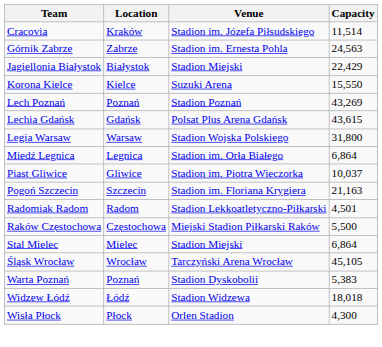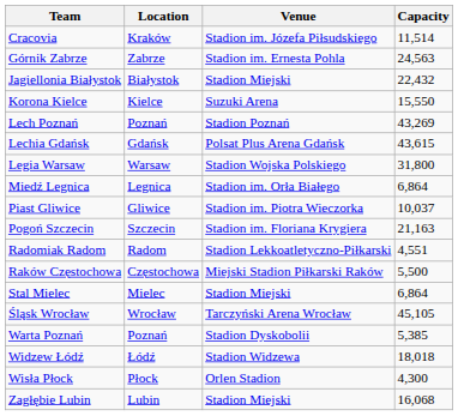 <table class="wikitable sortable" style="text-align: left;">
 <tr>
 <th>Team</th>
 <th>Location</th>
 <th>Venue</th>
 <th>Capacity</th>
 </tr>
 <tr>
 <td><a href='#'>Cracovia</a></td>
 <td><a href='#'>Kraków</a></td>
 <td><a href='#'>Stadion im. Józefa Piłsudskiego</a></td>
 <td>11,514</td>
 </tr>
 <tr>
 <td><a href='#'>Górnik Zabrze</a></td>
 <td><a href='#'>Zabrze</a></td>
 <td><a href='#'>Stadion im. Ernesta Pohla</a></td>
 <td>24,563</td>
 </tr>
 <tr>
 <td><a href='#'>Jagiellonia Białystok</a></td>
 <td><a href='#'>Białystok</a></td>
 <td><a href='#'>Stadion Miejski</a></td>
-<td>22,429</td>
+<td>22,432</td>
 </tr>
 <tr>
 <td><a href='#'>Korona Kielce</a></td>
 <td><a href='#'>Kielce</a></td>
 <td><a href='#'>Suzuki Arena</a></td>
 <td>15,550</td>
 </tr>
 <tr>
 <td><a href='#'>Lech Poznań</a></td>
 <td><a href='#'>Poznań</a></td>
 <td><a href='#'>Stadion Poznań</a></td>
 <td>43,269</td>
 </tr>
 <tr>
 <td><a href='#'>Lechia Gdańsk</a></td>
 <td><a href='#'>Gdańsk</a></td>
 <td><a href='#'>Polsat Plus Arena Gdańsk</a></td>
 <td>43,615</td>
 </tr>
 <tr>
 <td><a href='#'>Legia Warsaw</a></td>
 <td><a href='#'>Warsaw</a></td>
 <td><a href='#'>Stadion Wojska Polskiego</a></td>
 <td>31,800</td>
 </tr>
 <tr>
 <td><a href='#'>Miedź Legnica</a></td>
 <td><a href='#'>Legnica</a></td>
 <td><a href='#'>Stadion im. Orła Białego</a></td>
 <td>6,864</td>
 </tr>
 <tr>
 <td><a href='#'>Piast Gliwice</a></td>
 <td><a href='#'>Gliwice</a></td>
 <td><a href='#'>Stadion im. Piotra Wieczorka</a></td>
 <td>10,037</td>
 </tr>
 <tr>
 <td><a href='#'>Pogoń Szczecin</a></td>
 <td><a href='#'>Szczecin</a></td>
 <td><a href='#'>Stadion im. Floriana Krygiera</a></td>
 <td>21,163</td>
 </tr>
 <tr>
 <td><a href='#'>Radomiak Radom</a></td>
 <td><a href='#'>Radom</a></td>
 <td><a href='#'>Stadion Lekkoatletyczno-Piłkarski</a></td>
-<td>4,501</td>
+<td>4,551</td>
 </tr>
 <tr>
 <td><a href='#'>Raków Częstochowa</a></td>
 <td><a href='#'>Częstochowa</a></td>
 <td><a href='#'>Miejski Stadion Piłkarski Raków</a></td>
 <td>5,500</td>
 </tr>
 <tr>
 <td><a href='#'>Stal Mielec</a></td>
 <td><a href='#'>Mielec</a></td>
 <td><a href='#'>Stadion Miejski</a></td>
 <td>6,864</td>
 </tr>
 <tr>
 <td><a href='#'>Śląsk Wrocław</a></td>
 <td><a href='#'>Wrocław</a></td>
 <td><a href='#'>Tarczyński Arena Wrocław</a></td>
 <td>45,105</td>
 </tr>
 <tr>
 <td><a href='#'>Warta Poznań</a></td>
 <td><a href='#'>Poznań</a></td>
 <td><a href='#'>Stadion Dyskobolii</a></td>
-<td>5,383</td>
+<td>5,385</td>
 </tr>
 <tr>
 <td><a href='#'>Widzew Łódź</a></td>
 <td><a href='#'>Łódź</a></td>
 <td><a href='#'>Stadion Widzewa</a></td>
 <td>18,018</td>
 </tr>
 <tr>
 <td><a href='#'>Wisła Płock</a></td>
 <td><a href='#'>Płock</a></td>
 <td><a href='#'>Orlen Stadion</a></td>
 <td>4,300</td>
 </tr>
+<tr>
+<td><a href='#'>Zagłębie Lubin</a></td>
+<td><a href='#'>Lubin</a></td>
+<td><a href='#'>Stadion Miejski</a></td>
+<td>16,068</td>
+</tr>
 </table>
